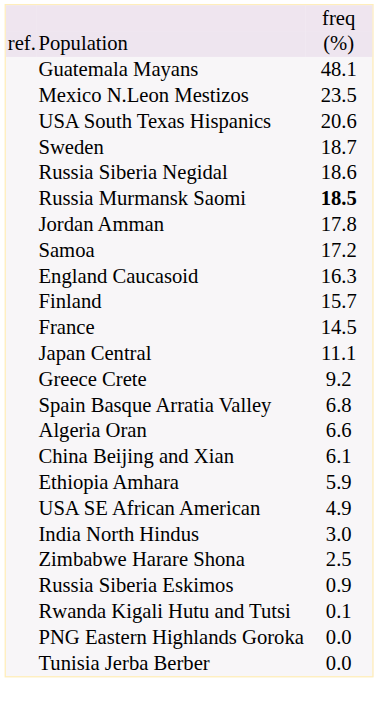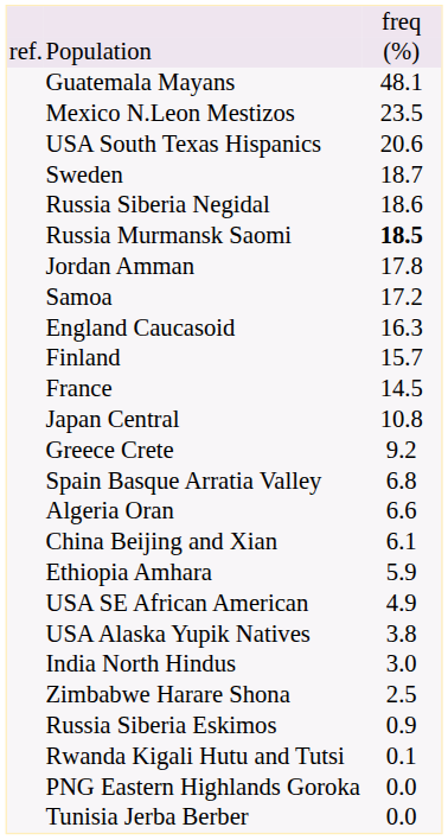 <table align="right" border="0" cellspacing="0" cellpadding="1" style="text-align:center; margin-left: 3em;  border:1px #ffeebb solid; background:#f8f6f8; ">
 <tr style="background:#efe5ef">
 <td></td>
 <td></td>
 <td>freq</td>
 </tr>
 <tr style="background:#eee5ef">
 <td>ref.</td>
 <td align="left">Population</td>
 <td style="width:50px">(%)</td>
 </tr>
 <tr>
 <td></td>
 <td align="left">Guatemala Mayans</td>
 <td>48.1</td>
 </tr>
 <tr>
 <td></td>
 <td align="left">Mexico N.Leon Mestizos</td>
 <td>23.5</td>
 </tr>
 <tr>
 <td></td>
 <td align="left">USA South Texas Hispanics</td>
 <td>20.6</td>
 </tr>
 <tr>
 <td></td>
 <td align="left">Sweden</td>
 <td>18.7</td>
 </tr>
 <tr>
 <td></td>
 <td align="left">Russia Siberia Negidal</td>
 <td>18.6</td>
 </tr>
 <tr>
 <td></td>
 <td align="left">Russia Murmansk Saomi</td>
 <td><strong>18.5</strong></td>
 </tr>
 <tr>
 <td></td>
 <td align="left">Jordan Amman</td>
 <td>17.8</td>
 </tr>
 <tr>
 <td></td>
 <td align="left">Samoa</td>
 <td>17.2</td>
 </tr>
 <tr>
 <td></td>
 <td align="left">England Caucasoid</td>
 <td>16.3</td>
 </tr>
 <tr>
 <td></td>
 <td align="left">Finland</td>
 <td>15.7</td>
 </tr>
 <tr>
 <td></td>
 <td align="left">France</td>
 <td>14.5</td>
 </tr>
 <tr>
 <td></td>
 <td align="left">Japan Central</td>
-<td>11.1</td>
+<td>10.8</td>
 </tr>
 <tr>
 <td></td>
 <td align="left">Greece Crete</td>
 <td>9.2</td>
 </tr>
 <tr>
 <td></td>
 <td align="left">Spain Basque Arratia Valley</td>
 <td>6.8</td>
 </tr>
 <tr>
 <td></td>
 <td align="left">Algeria Oran</td>
 <td>6.6</td>
 </tr>
 <tr>
 <td></td>
 <td align="left">China Beijing and Xian</td>
 <td>6.1</td>
 </tr>
 <tr>
 <td></td>
 <td align="left">Ethiopia Amhara</td>
 <td>5.9</td>
 </tr>
 <tr>
 <td></td>
 <td align="left">USA SE African American</td>
 <td>4.9</td>
 </tr>
 <tr>
 <td></td>
+<td align="left">USA Alaska Yupik Natives</td>
+<td>3.8</td>
+</tr>
+<tr>
+<td></td>
 <td align="left">India North Hindus</td>
 <td>3.0</td>
 </tr>
 <tr>
 <td></td>
 <td align="left">Zimbabwe Harare Shona</td>
 <td>2.5</td>
 </tr>
 <tr>
 <td></td>
 <td align="left">Russia Siberia Eskimos</td>
 <td>0.9</td>
 </tr>
 <tr>
 <td></td>
 <td align="left">Rwanda Kigali Hutu and Tutsi</td>
 <td>0.1</td>
 </tr>
 <tr>
 <td></td>
 <td align="left">PNG Eastern Highlands Goroka</td>
 <td>0.0</td>
 </tr>
 <tr>
 <td></td>
 <td align="left">Tunisia Jerba Berber</td>
 <td>0.0</td>
 </tr>
 </table>
